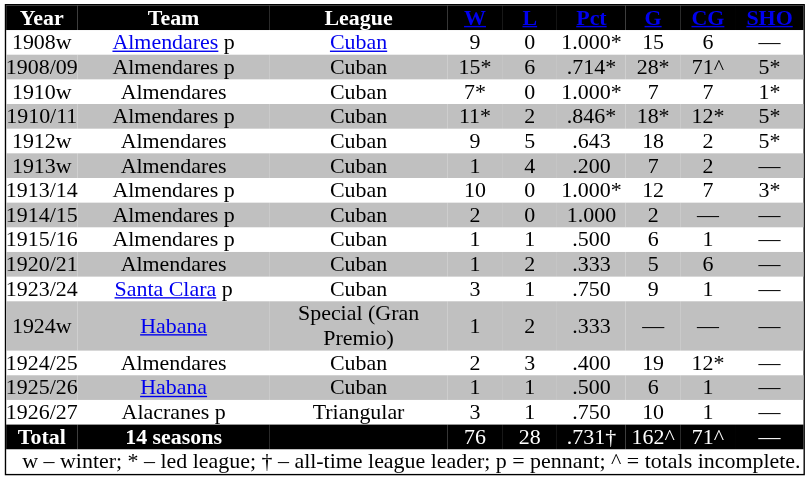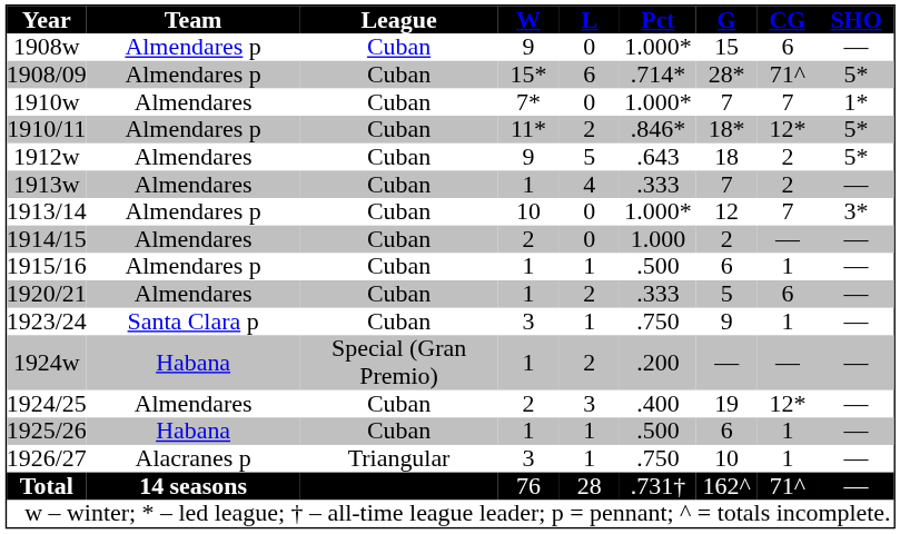 <table cellspacing="0" cellpadding="0" align="center" style="border: 1px black solid;">
 <tr style="background-color:black; color:white; text-align:center;">
 <td width="50"><strong>Year</strong></td>
 <td width="140"><strong>Team</strong></td>
 <td width="130"><strong>League</strong></td>
 <td width="40"><a href='#'><strong><span>W</span></strong></a></td>
 <td width="40"><a href='#'><strong><span>L</span></strong></a></td>
 <td width="50"><a href='#'><strong><span>Pct</span></strong></a></td>
 <td width="40"><a href='#'><strong><span>G</span></strong></a></td>
 <td width="40"><a href='#'><strong><span>CG</span></strong></a></td>
 <td width="50"><a href='#'><strong><span>SHO</span></strong></a></td>
 </tr>
 <tr style="text-align:center;">
 <td>1908w</td>
 <td><a href='#'>Almendares</a> <span>p</span></td>
 <td><a href='#'>Cuban</a></td>
 <td>9</td>
 <td>0</td>
 <td>1.000<span>*</span></td>
 <td>15</td>
 <td>6</td>
 <td>—</td>
 </tr>
 <tr style="background-color:silver; text-align:center;">
 <td>1908/09</td>
 <td>Almendares <span>p</span></td>
 <td>Cuban</td>
 <td>15<span>*</span></td>
 <td>6</td>
 <td>.714<span>*</span></td>
 <td>28<span>*</span></td>
 <td>71<span>^</span></td>
 <td>5<span>*</span></td>
 </tr>
 <tr style="text-align:center;">
 <td>1910w</td>
 <td>Almendares</td>
 <td>Cuban</td>
 <td>7<span>*</span></td>
 <td>0</td>
 <td>1.000<span>*</span></td>
 <td>7</td>
 <td>7</td>
 <td>1<span>*</span></td>
 </tr>
 <tr style="background-color:silver; text-align:center;">
 <td>1910/11</td>
 <td>Almendares <span>p</span></td>
 <td>Cuban</td>
 <td>11<span>*</span></td>
 <td>2</td>
 <td>.846<span>*</span></td>
 <td>18<span>*</span></td>
 <td>12<span>*</span></td>
 <td>5<span>*</span></td>
 </tr>
 <tr style="text-align:center;">
 <td>1912w</td>
 <td>Almendares</td>
 <td>Cuban</td>
 <td>9</td>
 <td>5</td>
 <td>.643</td>
 <td>18</td>
 <td>2</td>
 <td>5<span>*</span></td>
 </tr>
 <tr style="background-color:silver; text-align:center;">
 <td>1913w</td>
 <td>Almendares</td>
 <td>Cuban</td>
 <td>1</td>
 <td>4</td>
-<td>.200</td>
+<td>.333</td>
 <td>7</td>
 <td>2</td>
 <td>—</td>
 </tr>
 <tr style="text-align:center;">
 <td>1913/14</td>
 <td>Almendares <span>p</span></td>
 <td>Cuban</td>
 <td>10</td>
 <td>0</td>
 <td>1.000<span>*</span></td>
 <td>12</td>
 <td>7</td>
 <td>3<span>*</span></td>
 </tr>
 <tr style="background-color:silver; text-align:center;">
 <td>1914/15</td>
-<td>Almendares <span>p</span></td>
+<td>Almendares</td>
 <td>Cuban</td>
 <td>2</td>
 <td>0</td>
 <td>1.000</td>
 <td>2</td>
 <td>—</td>
 <td>—</td>
 </tr>
 <tr style="text-align:center;">
 <td>1915/16</td>
 <td>Almendares <span>p</span></td>
 <td>Cuban</td>
 <td>1</td>
 <td>1</td>
 <td>.500</td>
 <td>6</td>
 <td>1</td>
 <td>—</td>
 </tr>
 <tr style="background-color:silver; text-align:center;">
 <td>1920/21</td>
 <td>Almendares</td>
 <td>Cuban</td>
 <td>1</td>
 <td>2</td>
 <td>.333</td>
 <td>5</td>
 <td>6</td>
 <td>—</td>
 </tr>
 <tr style="text-align:center;">
 <td>1923/24</td>
 <td><a href='#'>Santa Clara</a> <span>p</span></td>
 <td>Cuban</td>
 <td>3</td>
 <td>1</td>
 <td>.750</td>
 <td>9</td>
 <td>1</td>
 <td>—</td>
 </tr>
 <tr style="background-color:silver; text-align:center;">
 <td>1924w</td>
 <td><a href='#'>Habana</a></td>
 <td>Special (Gran Premio)</td>
 <td>1</td>
 <td>2</td>
-<td>.333</td>
+<td>.200</td>
 <td>—</td>
 <td>—</td>
 <td>—</td>
 </tr>
 <tr style="text-align:center;">
 <td>1924/25</td>
 <td>Almendares</td>
 <td>Cuban</td>
 <td>2</td>
 <td>3</td>
 <td>.400</td>
 <td>19</td>
 <td>12<span>*</span></td>
 <td>—</td>
 </tr>
 <tr style="background-color:silver; text-align:center;">
 <td>1925/26</td>
 <td><a href='#'>Habana</a></td>
 <td>Cuban</td>
 <td>1</td>
 <td>1</td>
 <td>.500</td>
 <td>6</td>
 <td>1</td>
 <td>—</td>
 </tr>
 <tr style="text-align:center;">
 <td>1926/27</td>
 <td>Alacranes <span>p</span></td>
 <td>Triangular</td>
 <td>3</td>
 <td>1</td>
 <td>.750</td>
 <td>10</td>
 <td>1</td>
 <td>—</td>
 </tr>
 <tr style="background-color:black; color:white; text-align:center;">
 <td><strong>Total</strong></td>
 <td><strong>14 seasons</strong></td>
 <td></td>
 <td>76</td>
 <td>28</td>
 <td>.731<span>†</span></td>
 <td>162<span>^</span></td>
 <td>71<span>^</span></td>
 <td>—</td>
 </tr>
 <tr>
 <td colspan="9">   w – winter; <span>*</span> – led league; <span>†</span> – all-time league leader; <span>p</span> = pennant; <span>^</span> = totals incomplete.</td>
 </tr>
 <tr>
 </tr>
 </table>
